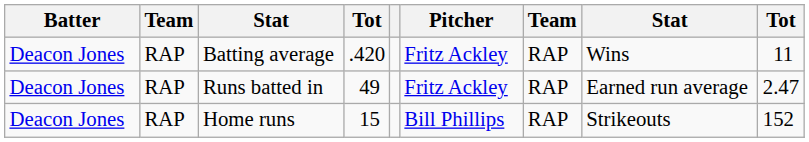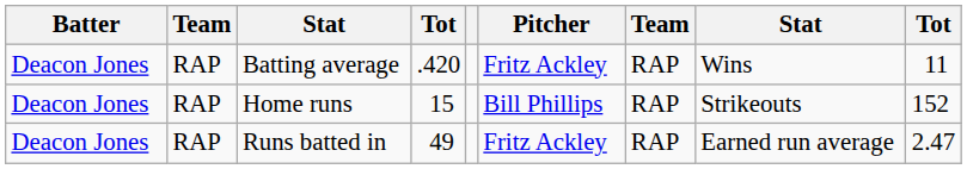 <table class="wikitable">
 <tr>
 <th>Batter</th>
 <th>Team</th>
 <th>Stat</th>
 <th>Tot</th>
 <th></th>
 <th>Pitcher</th>
 <th>Team</th>
 <th>Stat</th>
 <th>Tot</th>
 </tr>
 <tr>
 <td><a href='#'>Deacon Jones</a>  </td>
 <td>RAP</td>
 <td>Batting average </td>
 <td>.420</td>
 <td></td>
 <td><a href='#'>Fritz Ackley</a>  </td>
 <td>RAP</td>
 <td>Wins</td>
 <td>  11 </td>
 </tr>
 <tr>
 <td><a href='#'>Deacon Jones</a></td>
 <td>RAP</td>
+<td>Home runs</td>
+<td>  15</td>
+<td></td>
+<td><a href='#'>Bill Phillips</a></td>
+<td>RAP</td>
+<td>Strikeouts</td>
+<td>152</td>
+</tr>
+<tr>
+<td><a href='#'>Deacon Jones</a></td>
+<td>RAP</td>
 <td>Runs batted in</td>
 <td>  49</td>
 <td></td>
 <td><a href='#'>Fritz Ackley</a></td>
 <td>RAP</td>
 <td>Earned run average </td>
 <td>2.47</td>
 </tr>
-<tr>
-<td><a href='#'>Deacon Jones</a></td>
-<td>RAP</td>
-<td>Home runs</td>
-<td>  15</td>
-<td></td>
-<td><a href='#'>Bill Phillips</a></td>
-<td>RAP</td>
-<td>Strikeouts</td>
-<td>152</td>
-</tr>
 </table>
